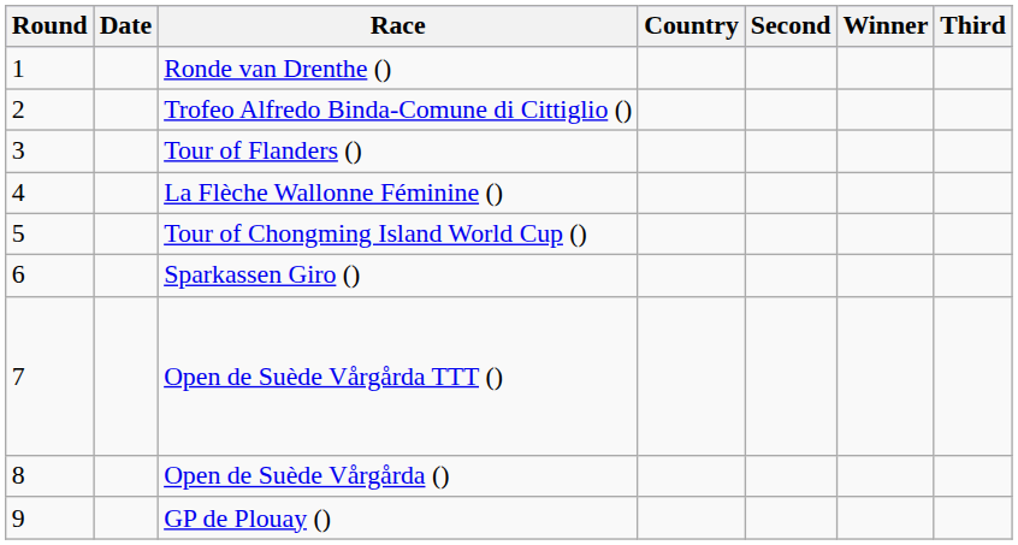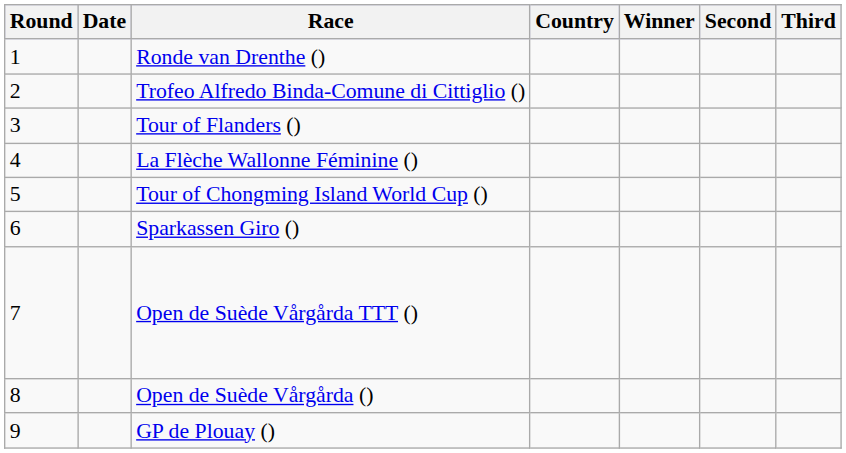 <table class="wikitable sortable">
 <tr style="background:#ccccff;">
 <th>Round</th>
 <th>Date</th>
 <th>Race</th>
 <th>Country</th>
+<th>Winner</th>
 <th>Second</th>
-<th>Winner</th>
 <th>Third</th>
 </tr>
 <tr>
 <td>1</td>
 <td></td>
 <td><a href='#'>Ronde van Drenthe</a> ()</td>
 <td></td>
 <td></td>
 <td></td>
 <td></td>
 </tr>
 <tr>
 <td>2</td>
 <td></td>
 <td><a href='#'>Trofeo Alfredo Binda-Comune di Cittiglio</a> ()</td>
 <td></td>
 <td></td>
 <td></td>
 <td></td>
 </tr>
 <tr>
 <td>3</td>
 <td></td>
 <td><a href='#'>Tour of Flanders</a> ()</td>
 <td></td>
 <td></td>
 <td></td>
 <td></td>
 </tr>
 <tr>
 <td>4</td>
 <td></td>
 <td><a href='#'>La Flèche Wallonne Féminine</a> ()</td>
 <td></td>
 <td></td>
 <td></td>
 <td></td>
 </tr>
 <tr>
 <td>5</td>
 <td></td>
 <td><a href='#'>Tour of Chongming Island World Cup</a> ()</td>
 <td></td>
 <td></td>
 <td></td>
 <td></td>
 </tr>
 <tr>
 <td>6</td>
 <td></td>
 <td><a href='#'>Sparkassen Giro</a> ()</td>
 <td></td>
 <td></td>
 <td></td>
 <td></td>
 </tr>
 <tr>
 <td>7</td>
 <td></td>
 <td><a href='#'>Open de Suède Vårgårda TTT</a> ()</td>
 <td></td>
+<td><small><br><strong><br><br><br><br></strong></small></td>
 <td><small><br><strong><br><br><br></strong></small></td>
-<td><small><br><strong><br><br><br><br></strong></small></td>
 <td><small><br><strong><br><br><br></strong></small></td>
 </tr>
 <tr>
 <td>8</td>
 <td></td>
 <td><a href='#'>Open de Suède Vårgårda</a> ()</td>
 <td></td>
 <td></td>
 <td></td>
 <td></td>
 </tr>
 <tr>
 <td>9</td>
 <td></td>
 <td><a href='#'>GP de Plouay</a> ()</td>
 <td></td>
 <td></td>
 <td></td>
 <td></td>
 </tr>
 </table>
